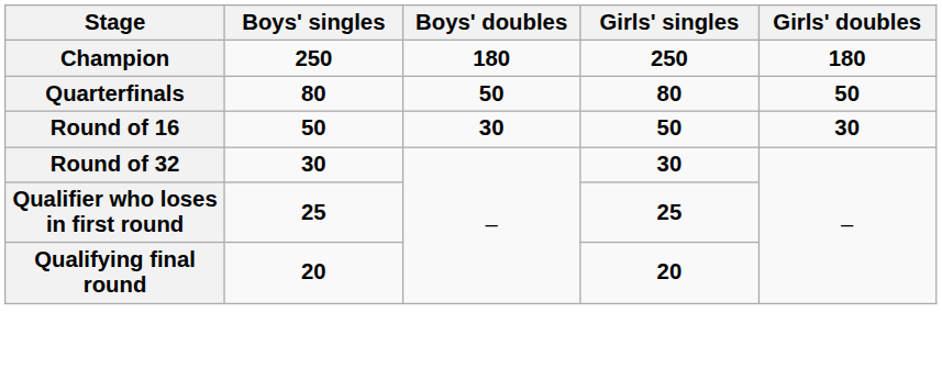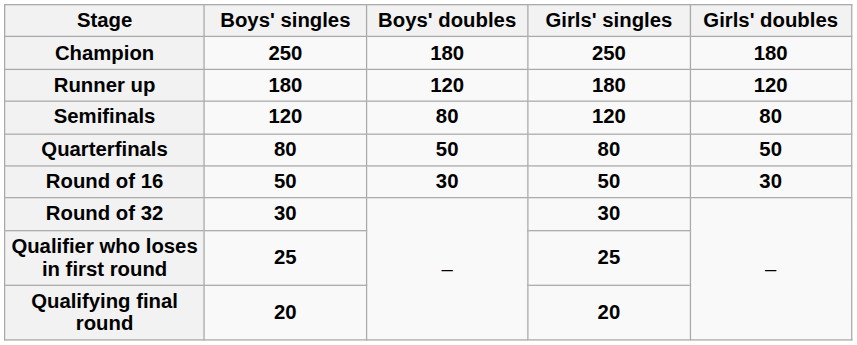 <table class=wikitable>
 <tr style=background:#d1e4fd>
 <th style=width:150px>Stage</th>
 <th style=width:120px>Boys' singles</th>
 <th style=width:120px>Boys' doubles</th>
 <th style=width:120px>Girls' singles</th>
 <th style=width:120px>Girls' doubles</th>
 </tr>
 <tr style=text-align:center>
 <th>Champion</th>
 <td><strong>250</strong></td>
 <td><strong>180</strong></td>
 <td><strong>250</strong></td>
 <td><strong>180</strong></td>
+</tr>
+<tr style=text-align:center>
+<th>Runner up</th>
+<td><strong>180</strong></td>
+<td><strong>120</strong></td>
+<td><strong>180</strong></td>
+<td><strong>120</strong></td>
+</tr>
+<tr style=text-align:center>
+<th>Semifinals</th>
+<td><strong>120</strong></td>
+<td><strong>80</strong></td>
+<td><strong>120</strong></td>
+<td><strong>80</strong></td>
 </tr>
 <tr style=text-align:center>
 <th>Quarterfinals</th>
 <td><strong>80</strong></td>
 <td><strong>50</strong></td>
 <td><strong>80</strong></td>
 <td><strong>50</strong></td>
 </tr>
 <tr style=text-align:center>
 <th>Round of 16</th>
 <td><strong>50</strong></td>
 <td><strong>30</strong></td>
 <td><strong>50</strong></td>
 <td><strong>30</strong></td>
 </tr>
 <tr style=text-align:center>
 <th>Round of 32</th>
 <td><strong>30</strong></td>
 <td rowspan=3>–</td>
 <td><strong>30</strong></td>
 <td rowspan=3>–</td>
 </tr>
 <tr style=text-align:center>
 <th>Qualifier who loses in first round</th>
 <td><strong>25</strong></td>
 <td><strong>25</strong></td>
 </tr>
 <tr style=text-align:center>
 <th>Qualifying final round</th>
 <td><strong>20</strong></td>
 <td><strong>20</strong></td>
 </tr>
 </table>
